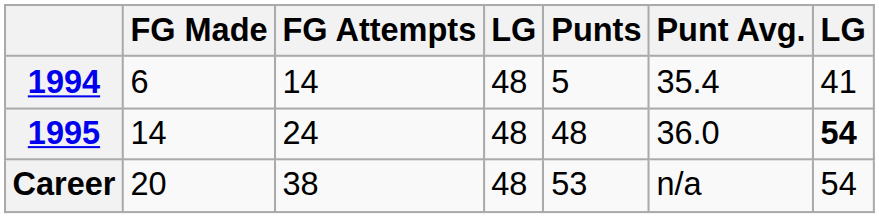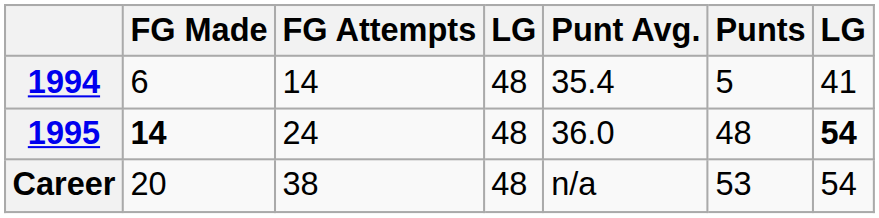 <table class="wikitable">
 <tr>
 <th></th>
 <th>FG Made</th>
 <th>FG Attempts</th>
 <th>LG</th>
+<th>Punt Avg.</th>
 <th>Punts</th>
-<th>Punt Avg.</th>
 <th>LG</th>
 </tr>
 <tr>
 <th><a href='#'>1994</a></th>
 <td>6</td>
 <td>14</td>
 <td>48</td>
+<td>35.4</td>
 <td>5</td>
-<td>35.4</td>
 <td>41</td>
 </tr>
 <tr>
 <th><a href='#'>1995</a></th>
-<td>14</td>
+<td><strong>14</strong></td>
 <td>24</td>
 <td>48</td>
+<td>36.0</td>
 <td>48</td>
-<td>36.0</td>
 <td><strong>54</strong></td>
 </tr>
 <tr>
 <th>Career</th>
 <td>20</td>
 <td>38</td>
 <td>48</td>
+<td>n/a</td>
 <td>53</td>
-<td>n/a</td>
 <td>54</td>
 </tr>
 </table>
